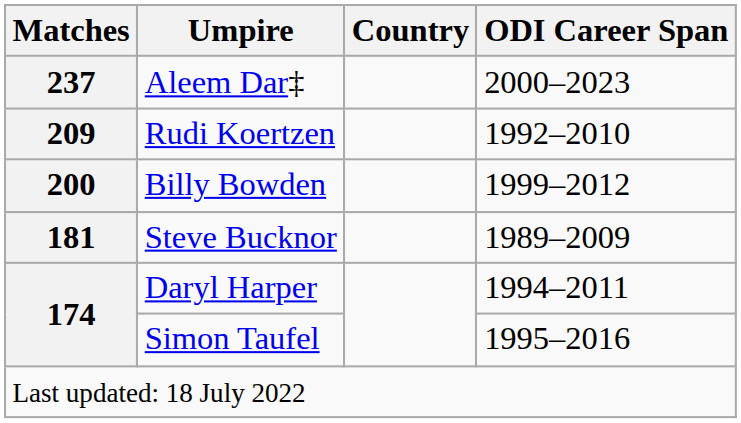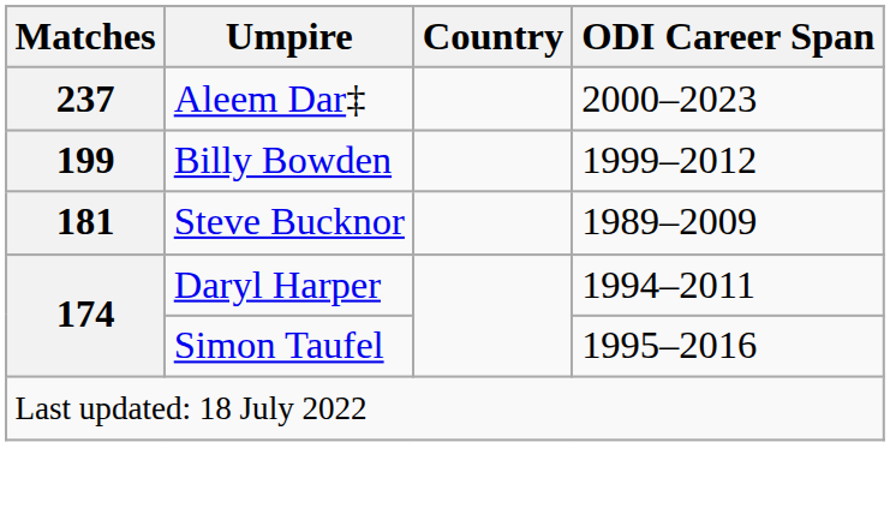 <table class="wikitable sortable">
 <tr>
 <th scope="col">Matches</th>
 <th scope="col">Umpire</th>
 <th scope="col">Country</th>
 <th scope="col">ODI Career Span</th>
 </tr>
 <tr>
 <th scope="row">237</th>
 <td><a href='#'>Aleem Dar</a>‡</td>
 <td></td>
 <td>2000–2023</td>
 </tr>
 <tr>
-<th scope="row">209</th>
-<td><a href='#'>Rudi Koertzen</a></td>
-<td></td>
-<td>1992–2010</td>
-</tr>
-<tr>
-<th scope="row">200</th>
+<th scope="row">199</th>
 <td><a href='#'>Billy Bowden</a></td>
 <td></td>
 <td>1999–2012</td>
 </tr>
 <tr>
 <th scope="row">181</th>
 <td><a href='#'>Steve Bucknor</a></td>
 <td></td>
 <td>1989–2009</td>
 </tr>
 <tr>
 <th scope="row" rowspan=2>174</th>
 <td><a href='#'>Daryl Harper</a></td>
 <td rowspan=2></td>
 <td>1994–2011</td>
 </tr>
 <tr>
 <td><a href='#'>Simon Taufel</a></td>
 <td>1995–2016</td>
 </tr>
 <tr class="sortbottom">
 <td scope="row" colspan=4><small>Last updated: 18 July 2022</small></td>
 </tr>
 </table>
